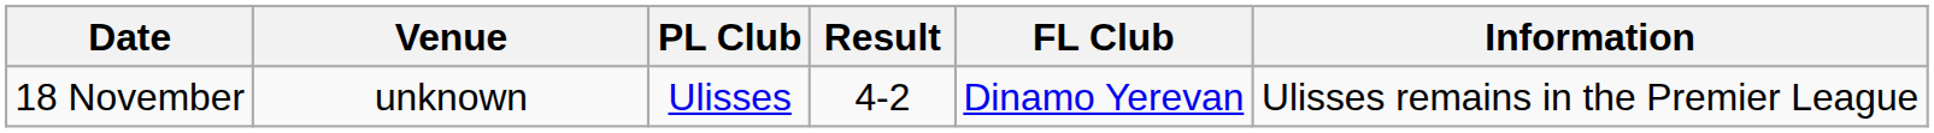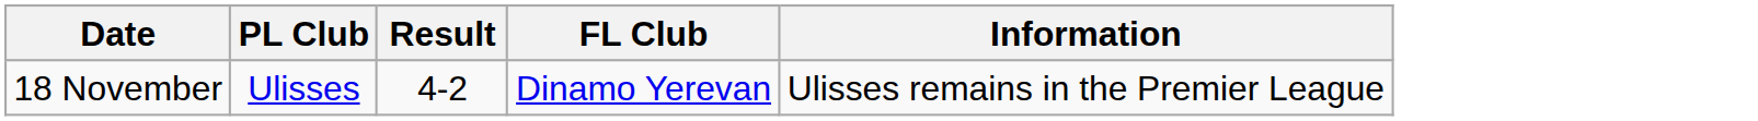 <table class="wikitable" style="font-size:95%; text-align:center;">
 <tr bgcolor="#efefef">
 <th>Date</th>
-<th width="150">Venue</th>
 <th>PL Club</th>
 <th width="50">Result</th>
 <th>FL Club</th>
 <th>Information</th>
 </tr>
 <tr>
 <td>18 November</td>
-<td>unknown</td>
 <td><a href='#'>Ulisses</a></td>
 <td align=center>4-2</td>
 <td><a href='#'>Dinamo Yerevan</a></td>
 <td>Ulisses remains in the Premier League</td>
 </tr>
 </table>
